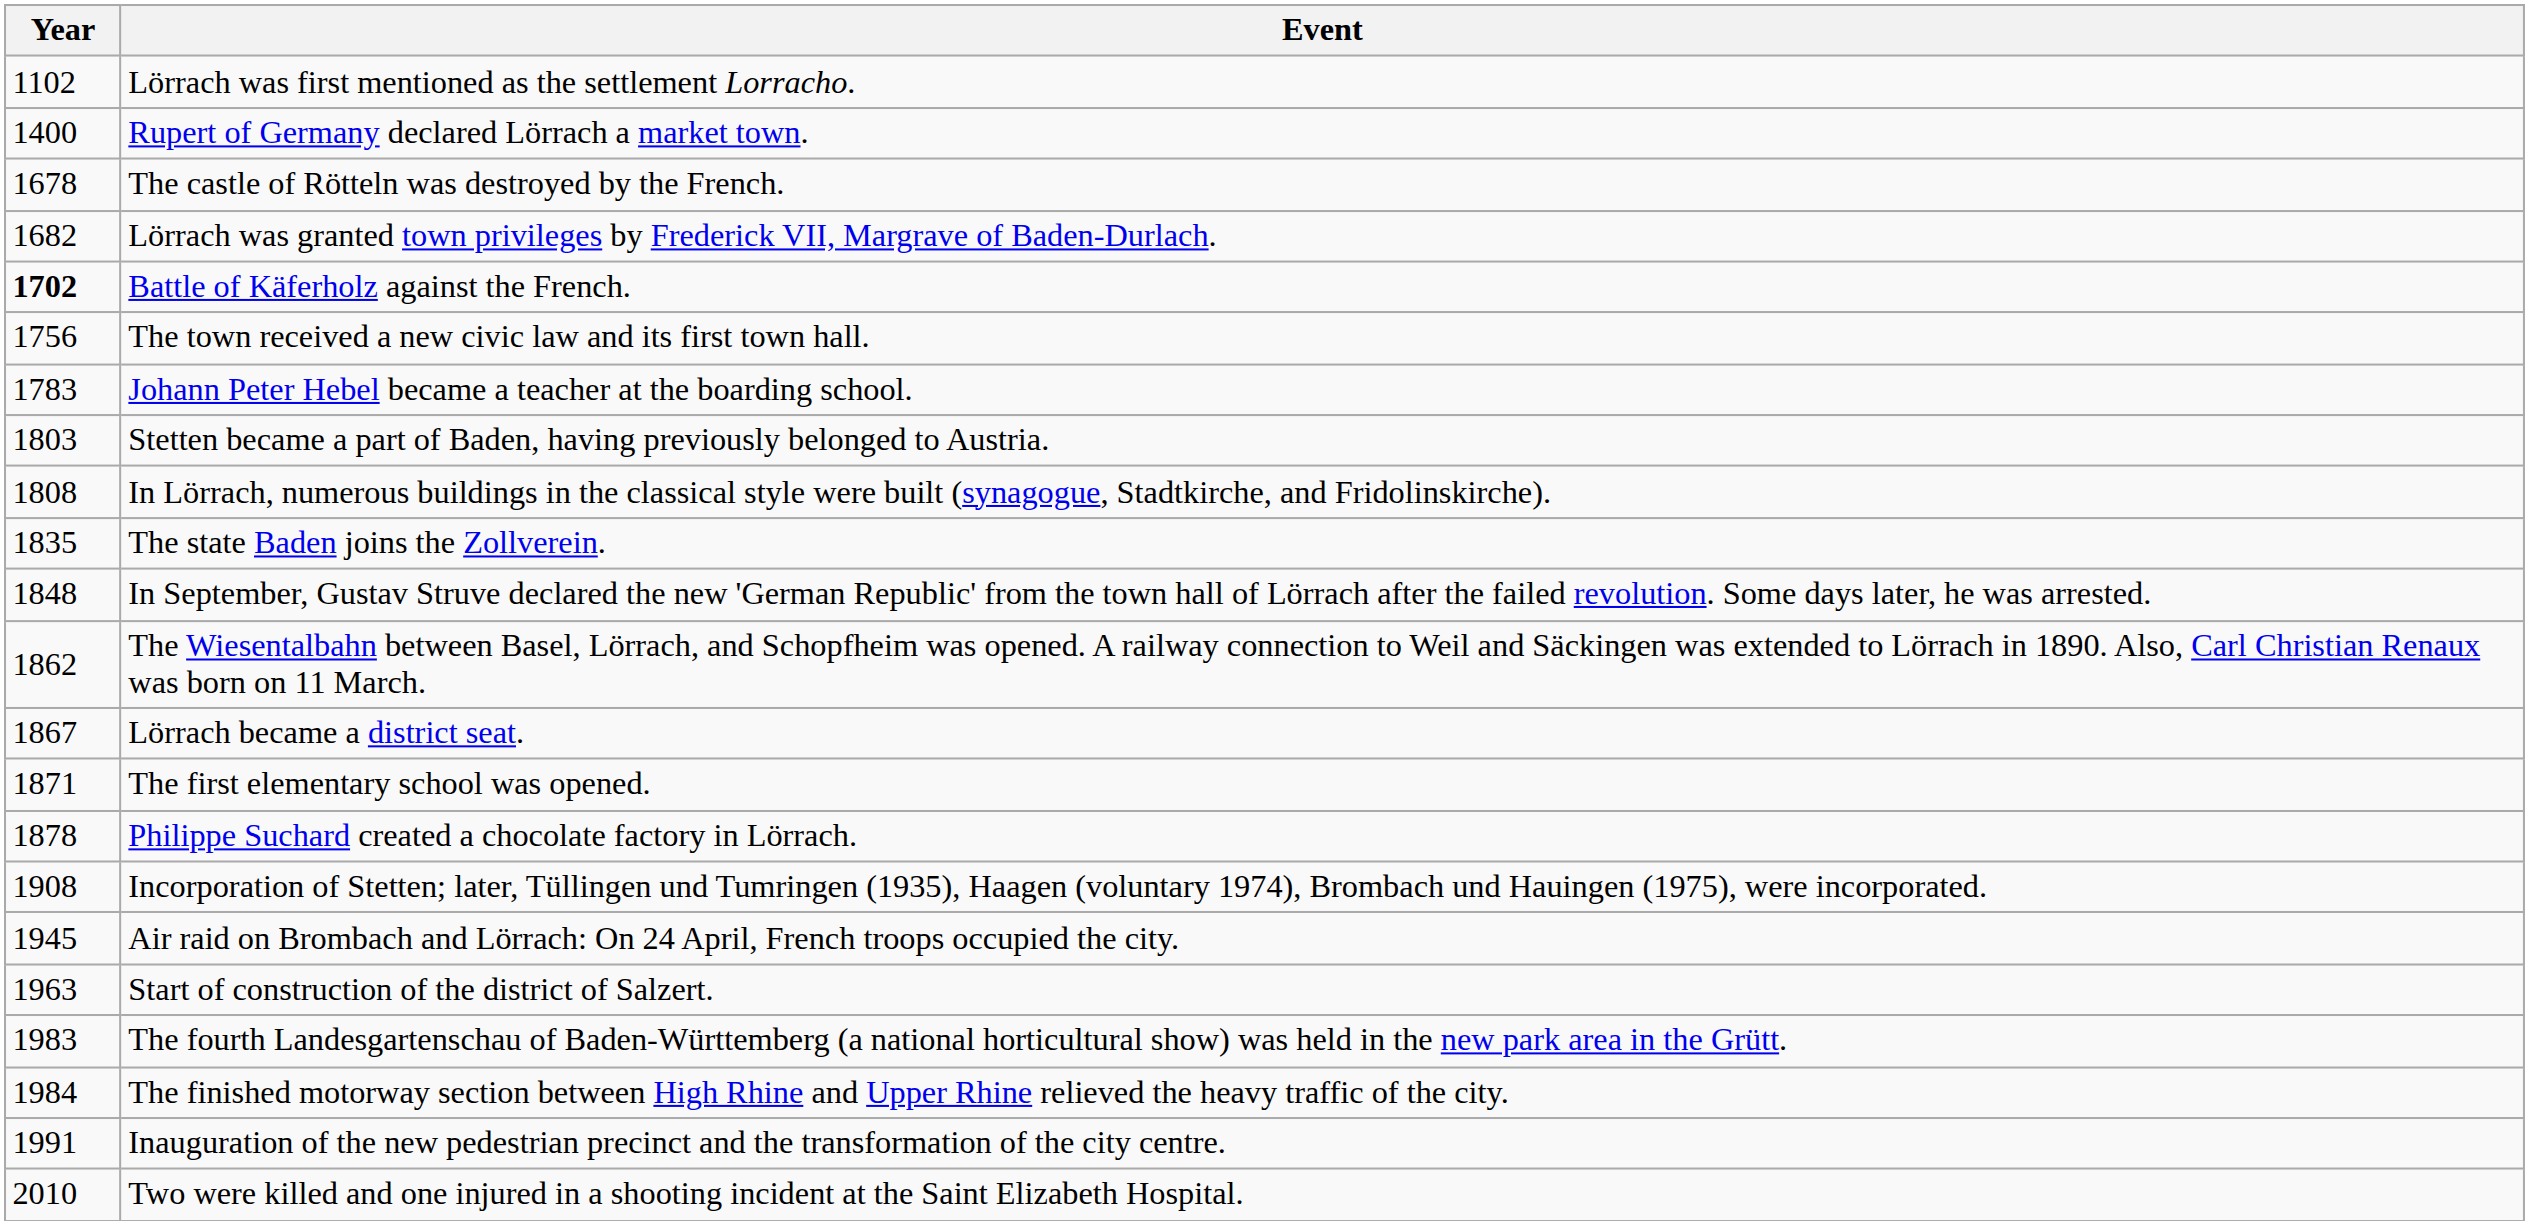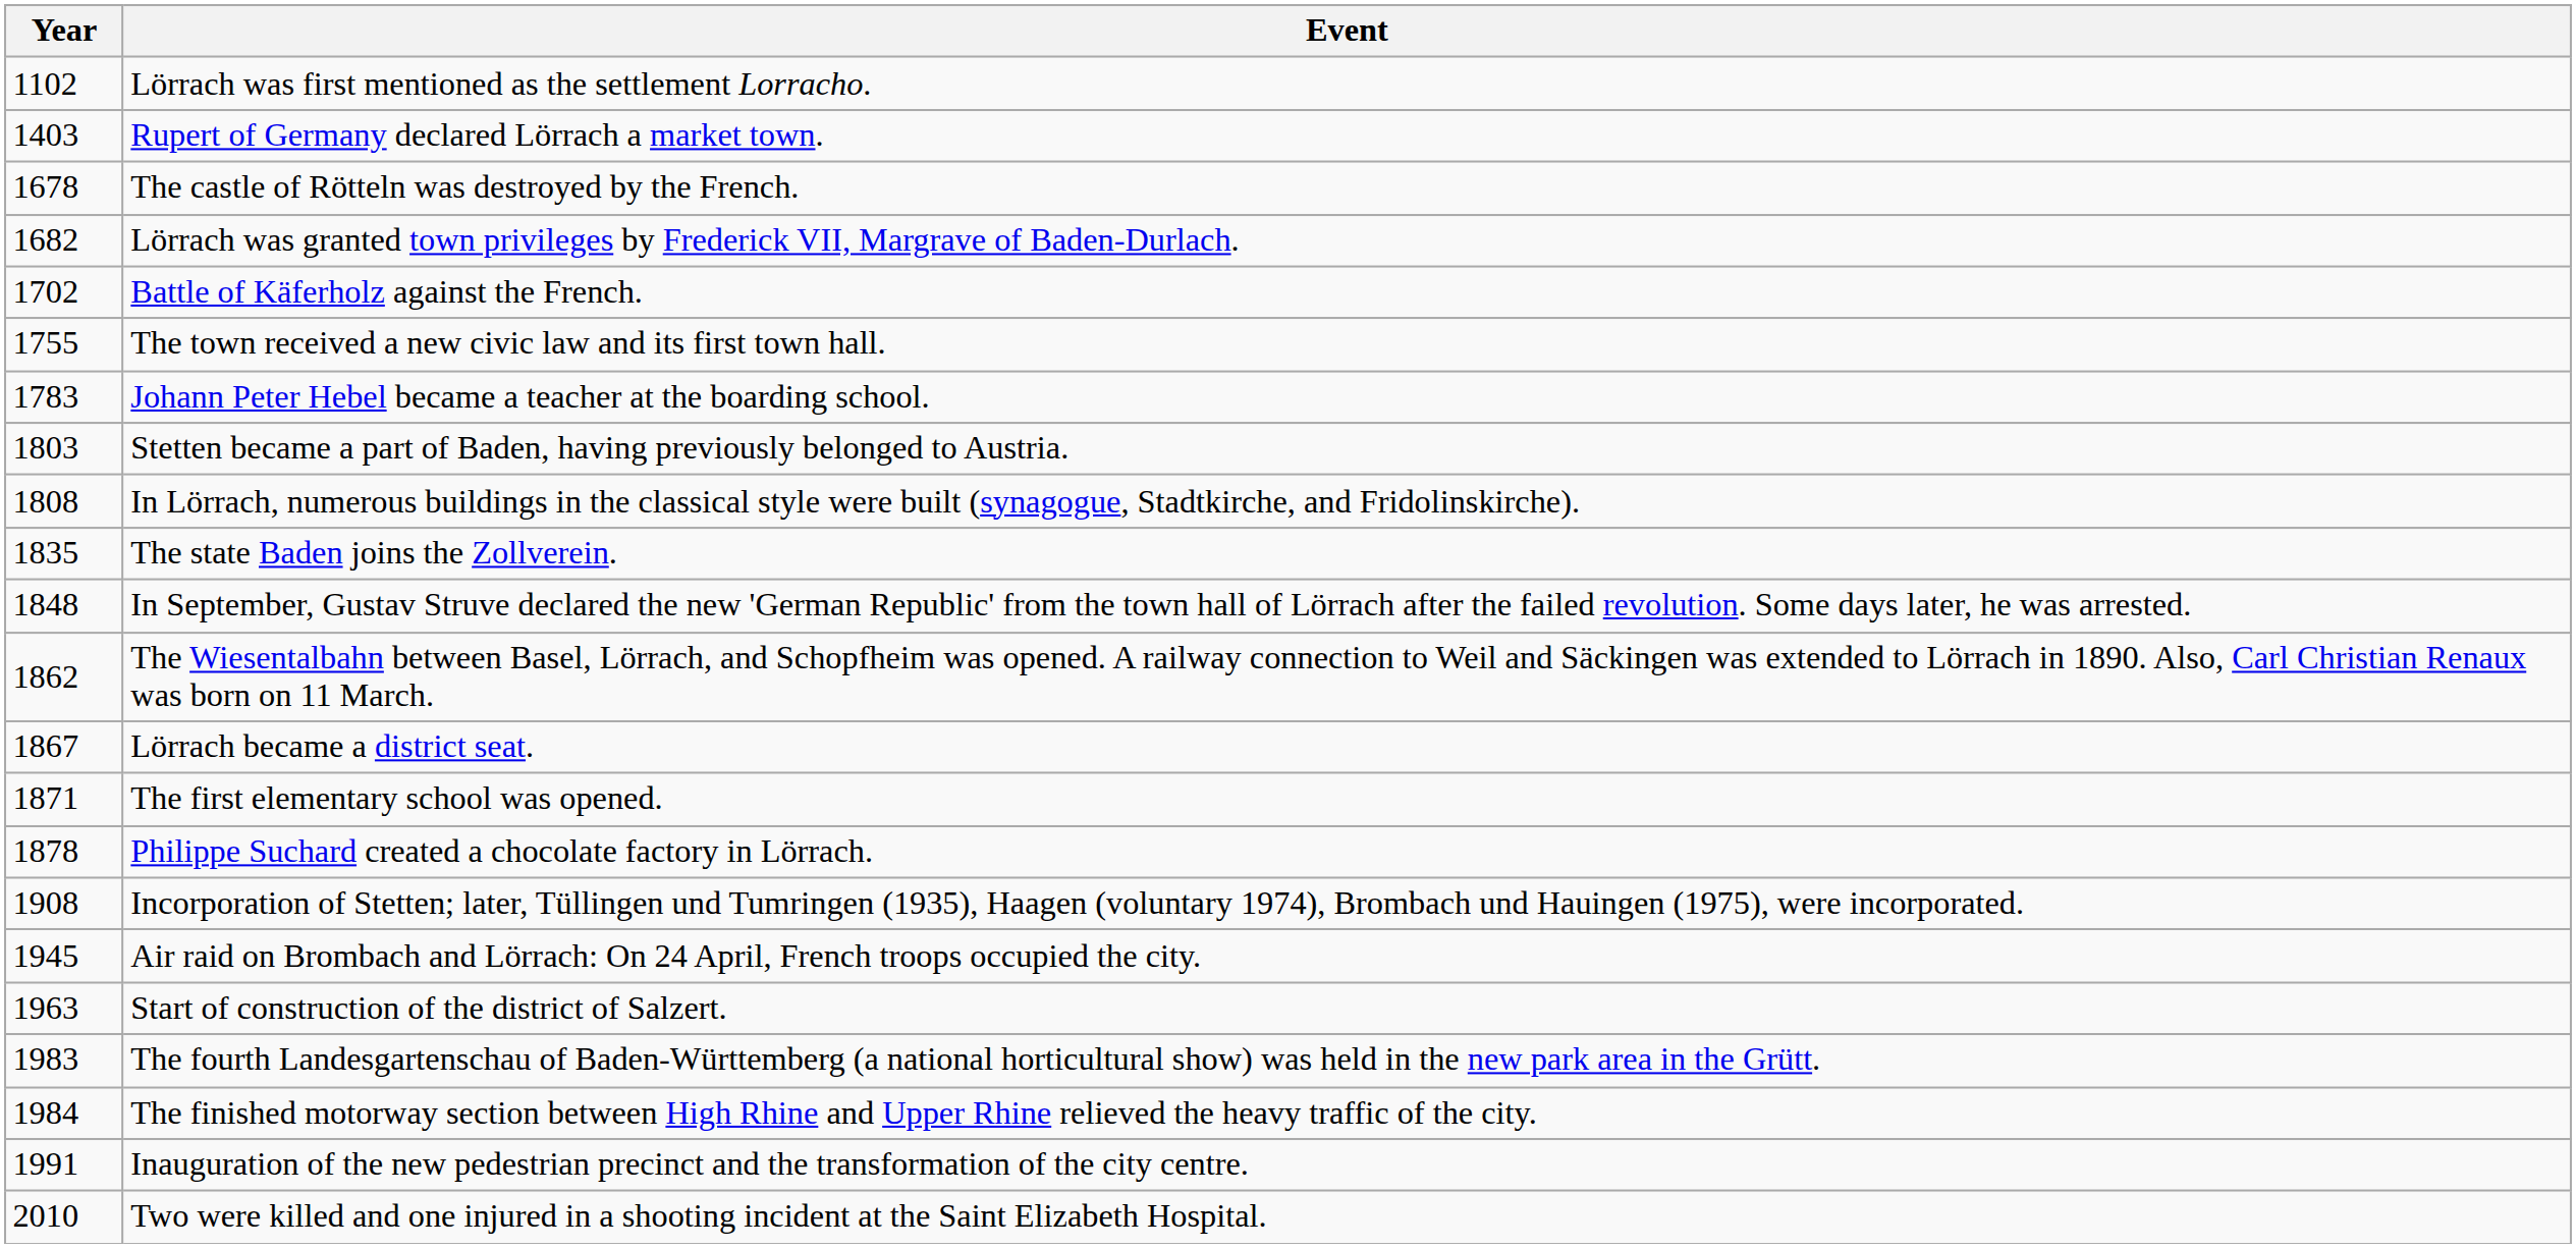 <table class="wikitable">
 <tr>
 <th style="width:50px;">Year</th>
 <th>Event</th>
 </tr>
 <tr>
 <td>1102</td>
 <td>Lörrach was first mentioned as the settlement <em>Lorracho</em>.</td>
 </tr>
 <tr>
-<td>1400</td>
+<td>1403</td>
 <td><a href='#'>Rupert of Germany</a> declared Lörrach a <a href='#'>market town</a>.</td>
 </tr>
 <tr>
 <td>1678</td>
 <td>The castle of Rötteln was destroyed by the French.</td>
 </tr>
 <tr>
 <td>1682</td>
 <td>Lörrach was granted <a href='#'>town privileges</a> by <a href='#'>Frederick VII, Margrave of Baden-Durlach</a>.</td>
 </tr>
 <tr>
-<td><strong>1702</strong></td>
+<td>1702</td>
 <td><a href='#'>Battle of Käferholz</a> against the French.</td>
 </tr>
 <tr>
-<td>1756</td>
+<td>1755</td>
 <td>The town received a new civic law and its first town hall.</td>
 </tr>
 <tr>
 <td>1783</td>
 <td><a href='#'>Johann Peter Hebel</a> became a teacher at the boarding school.</td>
 </tr>
 <tr>
 <td>1803</td>
 <td>Stetten became a part of Baden, having previously belonged to Austria.</td>
 </tr>
 <tr>
 <td>1808</td>
 <td>In Lörrach, numerous buildings in the classical style were built (<a href='#'>synagogue</a>, Stadtkirche, and Fridolinskirche).</td>
 </tr>
 <tr>
 <td>1835</td>
 <td>The state <a href='#'>Baden</a> joins the <a href='#'>Zollverein</a>.</td>
 </tr>
 <tr>
 <td>1848</td>
 <td>In September, Gustav Struve declared the new 'German Republic' from the town hall of Lörrach after the failed <a href='#'>revolution</a>. Some days later, he was arrested.</td>
 </tr>
 <tr>
 <td>1862</td>
 <td>The <a href='#'>Wiesentalbahn</a> between Basel, Lörrach, and Schopfheim was opened. A railway connection to Weil and Säckingen was extended to Lörrach in 1890. Also, <a href='#'>Carl Christian Renaux</a> was born on 11 March.</td>
 </tr>
 <tr>
 <td>1867</td>
 <td>Lörrach became a <a href='#'>district seat</a>.</td>
 </tr>
 <tr>
 <td>1871</td>
 <td>The first elementary school was opened.</td>
 </tr>
 <tr>
 <td>1878</td>
 <td><a href='#'>Philippe Suchard</a> created a chocolate factory in Lörrach.</td>
 </tr>
 <tr>
 <td>1908</td>
 <td>Incorporation of Stetten; later, Tüllingen und Tumringen (1935), Haagen (voluntary 1974), Brombach und Hauingen (1975), were incorporated.</td>
 </tr>
 <tr>
 <td>1945</td>
 <td>Air raid on Brombach and Lörrach: On 24 April, French troops occupied the city.</td>
 </tr>
 <tr>
 <td>1963</td>
 <td>Start of construction of the district of Salzert.</td>
 </tr>
 <tr>
 <td>1983</td>
 <td>The fourth Landesgartenschau of Baden-Württemberg (a national horticultural show) was held in the <a href='#'>new park area in the Grütt</a>.</td>
 </tr>
 <tr>
 <td>1984</td>
 <td>The finished motorway section between <a href='#'>High Rhine</a> and <a href='#'>Upper Rhine</a> relieved the heavy traffic of the city.</td>
 </tr>
 <tr>
 <td>1991</td>
 <td>Inauguration of the new pedestrian precinct and the transformation of the city centre.</td>
 </tr>
 <tr>
 <td>2010</td>
 <td>Two were killed and one injured in a shooting incident at the Saint Elizabeth Hospital.</td>
 </tr>
 </table>
